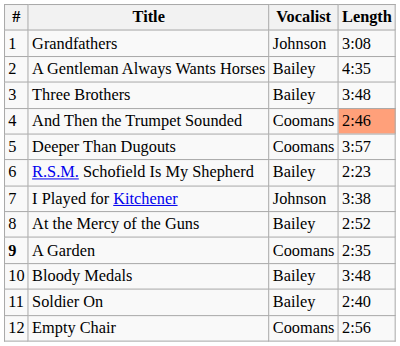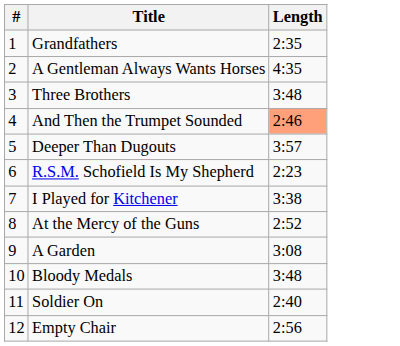 <table class="wikitable">
 <tr>
 <th align="center">#</th>
 <th align="center">Title</th>
-<th align="center">Vocalist</th>
 <th align="center">Length</th>
 </tr>
 <tr>
 <td>1</td>
 <td>Grandfathers</td>
-<td>Johnson</td>
-<td>3:08</td>
+<td>2:35</td>
 </tr>
 <tr>
 <td>2</td>
 <td>A Gentleman Always Wants Horses</td>
-<td>Bailey</td>
 <td>4:35</td>
 </tr>
 <tr>
 <td>3</td>
 <td>Three Brothers</td>
-<td>Bailey</td>
 <td>3:48</td>
 </tr>
 <tr>
 <td>4</td>
 <td>And Then the Trumpet Sounded</td>
-<td>Coomans</td>
 <td style="background: lightsalmon;">2:46</td>
 </tr>
 <tr>
 <td>5</td>
 <td>Deeper Than Dugouts</td>
-<td>Coomans</td>
 <td>3:57</td>
 </tr>
 <tr>
 <td>6</td>
 <td><a href='#'>R.S.M.</a> Schofield Is My Shepherd</td>
-<td>Bailey</td>
 <td>2:23</td>
 </tr>
 <tr>
 <td>7</td>
 <td>I Played for <a href='#'>Kitchener</a></td>
-<td>Johnson</td>
 <td>3:38</td>
 </tr>
 <tr>
 <td>8</td>
 <td>At the Mercy of the Guns</td>
-<td>Bailey</td>
 <td>2:52</td>
 </tr>
 <tr>
-<td><strong>9</strong></td>
+<td>9</td>
 <td>A Garden</td>
-<td>Coomans</td>
-<td>2:35</td>
+<td>3:08</td>
 </tr>
 <tr>
 <td>10</td>
 <td>Bloody Medals</td>
-<td>Bailey</td>
 <td>3:48</td>
 </tr>
 <tr>
 <td>11</td>
 <td>Soldier On</td>
-<td>Bailey</td>
 <td>2:40</td>
 </tr>
 <tr>
 <td>12</td>
 <td>Empty Chair</td>
-<td>Coomans</td>
 <td>2:56</td>
 </tr>
 </table>
